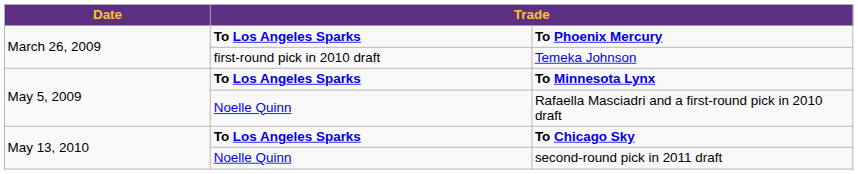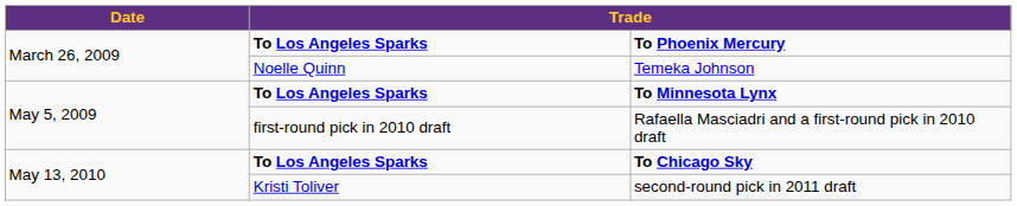 <table class="wikitable" style="width:80%">
 <tr>
 <th style="background:#5c2f83;color:#FFC322; width=125">Date</th>
 <th style="background:#5c2f83;color:#FFC322;" colspan=2>Trade</th>
 </tr>
 <tr>
 <td rowspan=2>March 26, 2009</td>
 <td width=375><strong>To <a href='#'>Los Angeles Sparks</a></strong></td>
 <td width=375><strong>To <a href='#'>Phoenix Mercury</a></strong></td>
 </tr>
 <tr>
-<td>first-round pick in 2010 draft</td>
+<td><a href='#'>Noelle Quinn</a></td>
 <td><a href='#'>Temeka Johnson</a></td>
 </tr>
 <tr>
 <td rowspan=2>May 5, 2009</td>
 <td width=375><strong>To <a href='#'>Los Angeles Sparks</a></strong></td>
 <td width=375><strong>To <a href='#'>Minnesota Lynx</a></strong></td>
 </tr>
 <tr>
-<td><a href='#'>Noelle Quinn</a></td>
+<td>first-round pick in 2010 draft</td>
 <td>Rafaella Masciadri and a first-round pick in 2010 draft</td>
 </tr>
 <tr>
 <td rowspan=2>May 13, 2010</td>
 <td width=375><strong>To <a href='#'>Los Angeles Sparks</a></strong></td>
 <td width=375><strong>To <a href='#'>Chicago Sky</a></strong></td>
 </tr>
 <tr>
-<td><a href='#'>Noelle Quinn</a></td>
+<td><a href='#'>Kristi Toliver</a></td>
 <td>second-round pick in 2011 draft</td>
 </tr>
 </table>
